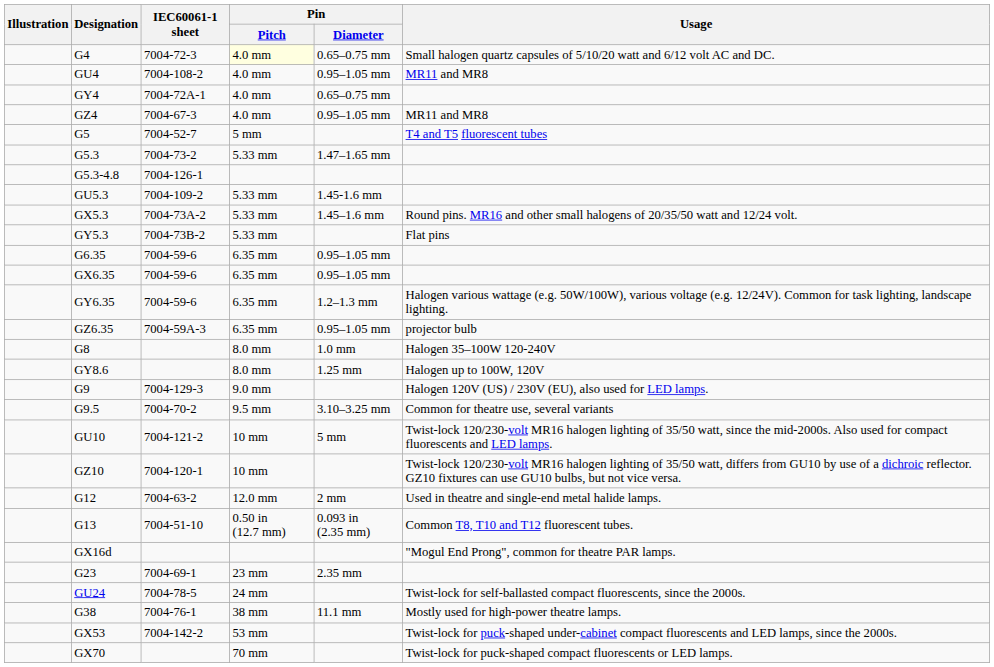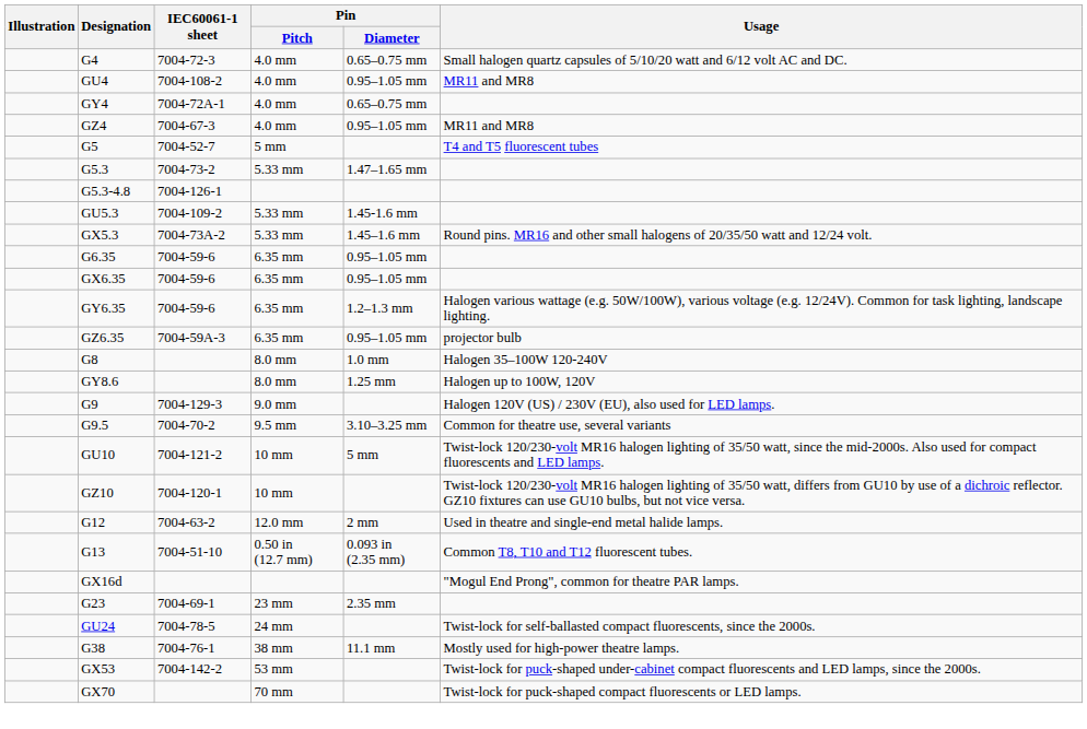 <table class="wikitable">
 <tr>
 <th rowspan=2>Illustration</th>
 <th rowspan=2>Designation</th>
 <th rowspan=2>IEC60061-1 sheet</th>
 <th colspan=2>Pin</th>
 <th rowspan=2>Usage</th>
 </tr>
 <tr>
 <th><a href='#'>Pitch</a></th>
 <th><a href='#'>Diameter</a></th>
 </tr>
 <tr>
 <td></td>
 <td>G4</td>
 <td>7004-72-3</td>
-<td style="background: lightyellow;">4.0 mm</td>
+<td>4.0 mm</td>
 <td>0.65–0.75 mm</td>
 <td>Small halogen quartz capsules of 5/10/20 watt and 6/12 volt AC and DC.</td>
 </tr>
 <tr>
 <td></td>
 <td>GU4</td>
 <td>7004-108-2</td>
 <td>4.0 mm</td>
 <td>0.95–1.05 mm</td>
 <td><a href='#'>MR11</a> and MR8</td>
 </tr>
 <tr>
 <td></td>
 <td>GY4</td>
 <td>7004-72A-1</td>
 <td>4.0 mm</td>
 <td>0.65–0.75 mm</td>
 <td></td>
 </tr>
 <tr>
 <td></td>
 <td>GZ4</td>
 <td>7004-67-3</td>
 <td>4.0 mm</td>
 <td>0.95–1.05 mm</td>
 <td>MR11 and MR8</td>
 </tr>
 <tr>
 <td></td>
 <td>G5</td>
 <td>7004-52-7</td>
 <td>5 mm</td>
 <td></td>
 <td><a href='#'>T4 and T5</a> <a href='#'> fluorescent tubes</a></td>
 </tr>
 <tr>
 <td></td>
 <td>G5.3</td>
 <td>7004-73-2</td>
 <td>5.33 mm</td>
 <td>1.47–1.65 mm</td>
 <td></td>
 </tr>
 <tr>
 <td></td>
 <td>G5.3-4.8</td>
 <td>7004-126-1</td>
 <td></td>
 <td></td>
 <td></td>
 </tr>
 <tr>
 <td></td>
 <td>GU5.3</td>
 <td>7004-109-2</td>
 <td>5.33 mm</td>
 <td>1.45-1.6 mm</td>
 <td></td>
 </tr>
 <tr>
 <td></td>
 <td>GX5.3</td>
 <td>7004-73A-2</td>
 <td>5.33 mm</td>
 <td>1.45–1.6 mm</td>
 <td>Round pins. <a href='#'>MR16</a> and other small halogens of 20/35/50 watt and 12/24 volt.</td>
-</tr>
-<tr>
-<td></td>
-<td>GY5.3</td>
-<td>7004-73B-2</td>
-<td>5.33 mm</td>
-<td></td>
-<td>Flat pins</td>
 </tr>
 <tr>
 <td></td>
 <td>G6.35</td>
 <td>7004-59-6</td>
 <td>6.35 mm</td>
 <td>0.95–1.05 mm</td>
 <td></td>
 </tr>
 <tr>
 <td></td>
 <td>GX6.35</td>
 <td>7004-59-6</td>
 <td>6.35 mm</td>
 <td>0.95–1.05 mm</td>
 <td></td>
 </tr>
 <tr>
 <td></td>
 <td>GY6.35</td>
 <td>7004-59-6</td>
 <td>6.35 mm</td>
 <td>1.2–1.3 mm</td>
 <td>Halogen various wattage (e.g. 50W/100W), various voltage (e.g. 12/24V). Common for task lighting, landscape lighting.</td>
 </tr>
 <tr>
 <td></td>
 <td>GZ6.35</td>
 <td>7004-59A-3</td>
 <td>6.35 mm</td>
 <td>0.95–1.05 mm</td>
 <td>projector bulb</td>
 </tr>
 <tr>
 <td></td>
 <td>G8</td>
 <td></td>
 <td>8.0 mm</td>
 <td>1.0 mm</td>
 <td>Halogen 35–100W 120-240V</td>
 </tr>
 <tr>
 <td></td>
 <td>GY8.6</td>
 <td></td>
 <td>8.0 mm</td>
 <td>1.25 mm</td>
 <td>Halogen up to 100W, 120V</td>
 </tr>
 <tr>
 <td></td>
 <td>G9</td>
 <td>7004-129-3</td>
 <td>9.0 mm</td>
 <td></td>
 <td>Halogen 120V (US) / 230V (EU), also used for <a href='#'>LED lamps</a>.</td>
 </tr>
 <tr>
 <td></td>
 <td>G9.5</td>
 <td>7004-70-2</td>
 <td>9.5 mm</td>
 <td>3.10–3.25 mm</td>
 <td>Common for theatre use, several variants</td>
 </tr>
 <tr>
 <td></td>
 <td>GU10</td>
 <td>7004-121-2</td>
 <td>10 mm</td>
 <td>5 mm</td>
 <td>Twist-lock 120/230-<a href='#'>volt</a> MR16 halogen lighting of 35/50 watt, since the mid-2000s. Also used for compact fluorescents and <a href='#'>LED lamps</a>.</td>
 </tr>
 <tr>
 <td></td>
 <td>GZ10</td>
 <td>7004-120-1</td>
 <td>10 mm</td>
 <td></td>
 <td>Twist-lock 120/230-<a href='#'>volt</a> MR16 halogen lighting of 35/50 watt, differs from GU10 by use of a <a href='#'>dichroic</a> reflector.  GZ10 fixtures can use GU10 bulbs, but not vice versa.</td>
 </tr>
 <tr>
 <td></td>
 <td>G12</td>
 <td>7004-63-2</td>
 <td>12.0 mm</td>
 <td>2 mm</td>
 <td>Used in theatre and single-end metal halide lamps.</td>
 </tr>
 <tr>
 <td></td>
 <td>G13</td>
 <td>7004-51-10</td>
 <td>0.50 in (12.7 mm)</td>
 <td>0.093 in (2.35 mm)</td>
 <td>Common <a href='#'>T8, T10 and T12</a> fluorescent tubes.</td>
 </tr>
 <tr>
 <td></td>
 <td>GX16d</td>
 <td></td>
 <td></td>
 <td></td>
 <td>"Mogul End Prong", common for theatre PAR lamps.</td>
 </tr>
 <tr>
 <td></td>
 <td>G23</td>
 <td>7004-69-1</td>
 <td>23 mm</td>
 <td>2.35 mm</td>
 <td></td>
 </tr>
 <tr>
 <td></td>
 <td><a href='#'>GU24</a></td>
 <td>7004-78-5</td>
 <td>24 mm</td>
 <td></td>
 <td>Twist-lock for self-ballasted compact fluorescents, since the 2000s.</td>
 </tr>
 <tr>
 <td></td>
 <td>G38</td>
 <td>7004-76-1</td>
 <td>38 mm</td>
 <td>11.1 mm</td>
 <td>Mostly used for high-power theatre lamps.</td>
 </tr>
 <tr>
 <td></td>
 <td>GX53</td>
 <td>7004-142-2</td>
 <td>53 mm</td>
 <td></td>
 <td>Twist-lock for <a href='#'>puck</a>-shaped under-<a href='#'>cabinet</a> compact fluorescents and LED lamps, since the 2000s.</td>
 </tr>
 <tr>
 <td></td>
 <td>GX70</td>
 <td></td>
 <td>70 mm</td>
 <td></td>
 <td>Twist-lock for puck-shaped compact fluorescents or LED lamps.</td>
 </tr>
 </table>
